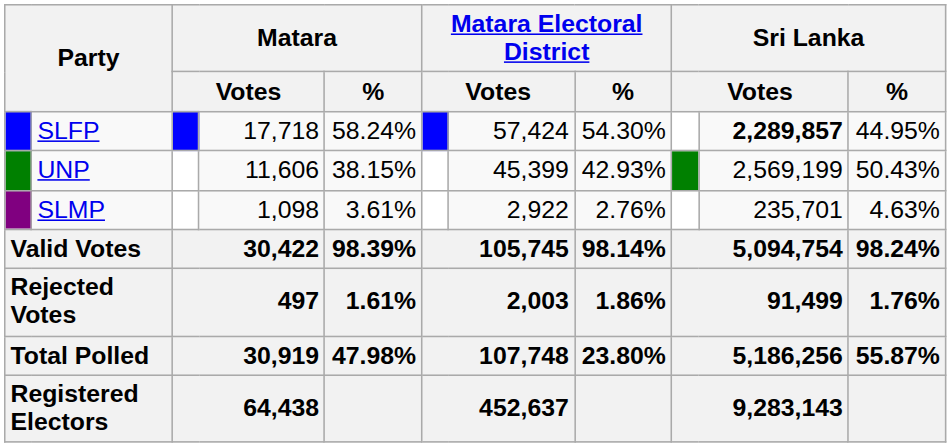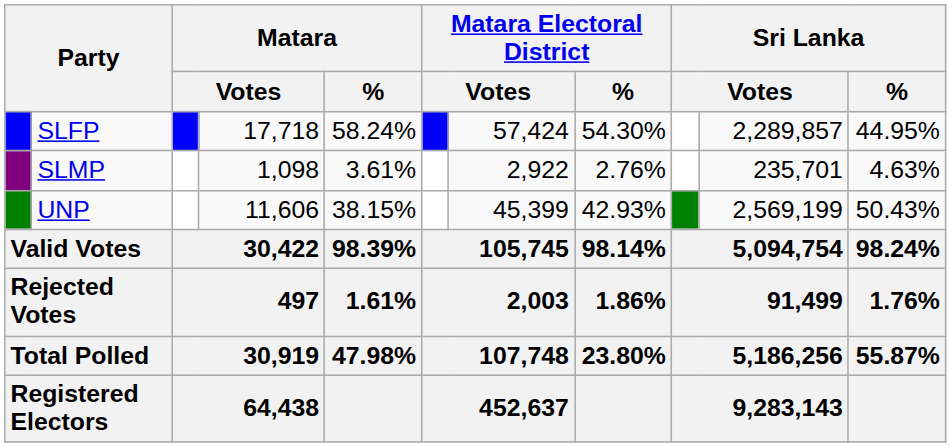 <table class="wikitable">
 <tr>
 <th colspan="2" width="144px"rowspan="2">Party</th>
 <th colspan="3" width="216px">Matara</th>
 <th colspan="3" width="216px"><a href='#'>Matara Electoral District</a></th>
 <th colspan="3" width="216px">Sri Lanka</th>
 </tr>
 <tr>
 <th colspan="2" width="144px">Votes</th>
 <th>%</th>
 <th colspan="2" width="144px">Votes</th>
 <th>%</th>
 <th colspan="2" width="144px">Votes</th>
 <th>%</th>
 </tr>
 <tr>
 <td style="background-color:blue;" width="10px"></td>
 <td style="text-align:left;"><a href='#'>SLFP</a></td>
 <td style="background-color:blue;" width="10px"></td>
 <td style="text-align:right;">17,718</td>
 <td style="text-align:right;">58.24%</td>
 <td style="background-color:blue;" width="10px"></td>
 <td style="text-align:right;">57,424</td>
 <td style="text-align:right;">54.30%</td>
 <td style="background-color:white;" width="10px"></td>
-<td style="text-align:right;"><strong>2,289,857</strong></td>
+<td style="text-align:right;">2,289,857</td>
 <td style="text-align:right;">44.95%</td>
+</tr>
+<tr>
+<td style="background-color:purple;" width="10px"></td>
+<td style="text-align:left;"><a href='#'>SLMP</a></td>
+<td style="background-color:white;" width="10px"></td>
+<td style="text-align:right;">1,098</td>
+<td style="text-align:right;">3.61%</td>
+<td style="background-color:white;" width="10px"></td>
+<td style="text-align:right;">2,922</td>
+<td style="text-align:right;">2.76%</td>
+<td style="background-color:white;" width="10px"></td>
+<td style="text-align:right;">235,701</td>
+<td style="text-align:right;">4.63%</td>
 </tr>
 <tr>
 <td style="background-color:green;" width="10px"></td>
 <td style="text-align:left;"><a href='#'>UNP</a></td>
 <td style="background-color:white;" width="10px"></td>
 <td style="text-align:right;">11,606</td>
 <td style="text-align:right;">38.15%</td>
 <td style="background-color:white;" width="10px"></td>
 <td style="text-align:right;">45,399</td>
 <td style="text-align:right;">42.93%</td>
 <td style="background-color:green;" width="10px"></td>
 <td style="text-align:right;">2,569,199</td>
 <td style="text-align:right;">50.43%</td>
-</tr>
-<tr>
-<td style="background-color:purple;" width="10px"></td>
-<td style="text-align:left;"><a href='#'>SLMP</a></td>
-<td style="background-color:white;" width="10px"></td>
-<td style="text-align:right;">1,098</td>
-<td style="text-align:right;">3.61%</td>
-<td style="background-color:white;" width="10px"></td>
-<td style="text-align:right;">2,922</td>
-<td style="text-align:right;">2.76%</td>
-<td style="background-color:white;" width="10px"></td>
-<td style="text-align:right;">235,701</td>
-<td style="text-align:right;">4.63%</td>
 </tr>
 <tr>
 <th colspan="2" width="144px"style="text-align:left;">Valid Votes</th>
 <th style="text-align:right;"colspan="2" width="144px">30,422</th>
 <th style="text-align:right;">98.39%</th>
 <th style="text-align:right;"colspan="2" width="144px">105,745</th>
 <th style="text-align:right;">98.14%</th>
 <th style="text-align:right;"colspan="2" width="144px">5,094,754</th>
 <th style="text-align:right;">98.24%</th>
 </tr>
 <tr>
 <th colspan="2" width="144px"style="text-align:left;">Rejected Votes</th>
 <th style="text-align:right;"colspan="2" width="144px">497</th>
 <th style="text-align:right;">1.61%</th>
 <th style="text-align:right;"colspan="2" width="144px">2,003</th>
 <th style="text-align:right;">1.86%</th>
 <th style="text-align:right;"colspan="2" width="144px">91,499</th>
 <th style="text-align:right;">1.76%</th>
 </tr>
 <tr>
 <th colspan="2" width="144px"style="text-align:left;">Total Polled</th>
 <th style="text-align:right;"colspan="2" width="144px">30,919</th>
 <th style="text-align:right;">47.98%</th>
 <th style="text-align:right;"colspan="2" width="144px">107,748</th>
 <th style="text-align:right;">23.80%</th>
 <th style="text-align:right;"colspan="2" width="144px">5,186,256</th>
 <th style="text-align:right;">55.87%</th>
 </tr>
 <tr>
 <th colspan="2" width="144px"style="text-align:left;">Registered Electors</th>
 <th style="text-align:right;"colspan="2" width="144px">64,438</th>
 <th></th>
 <th style="text-align:right;"colspan="2" width="144px">452,637</th>
 <th></th>
 <th style="text-align:right;"colspan="2" width="144px">9,283,143</th>
 <th></th>
 </tr>
 </table>
